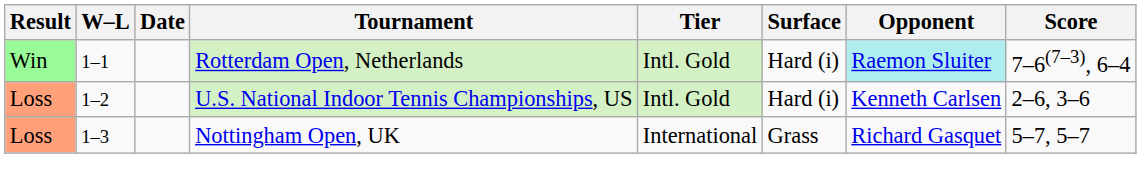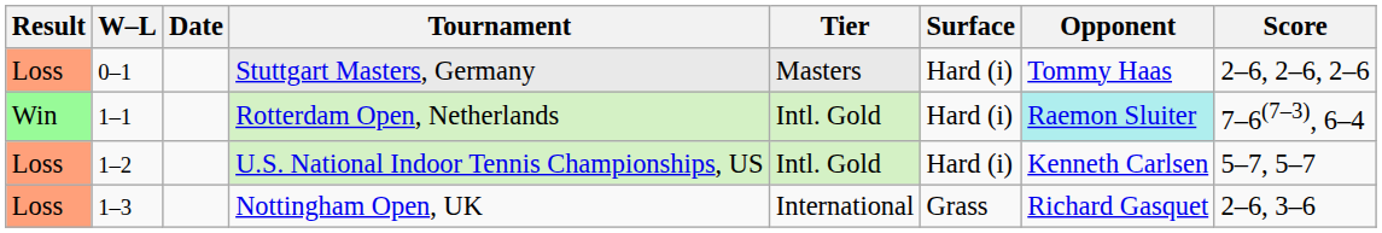 <table class="sortable wikitable">
 <tr>
 <th>Result</th>
 <th class="unsortable">W–L</th>
 <th>Date</th>
 <th>Tournament</th>
 <th>Tier</th>
 <th>Surface</th>
 <th>Opponent</th>
 <th class="unsortable">Score</th>
+</tr>
+<tr>
+<td bgcolor=FFA07A>Loss</td>
+<td><small>0–1</small></td>
+<td><a href='#'></a></td>
+<td style="background:#E9E9E9;"><a href='#'>Stuttgart Masters</a>, Germany</td>
+<td style="background:#E9E9E9;">Masters</td>
+<td>Hard (i)</td>
+<td> <a href='#'>Tommy Haas</a></td>
+<td>2–6, 2–6, 2–6</td>
 </tr>
 <tr>
 <td bgcolor=98FB98>Win</td>
 <td><small>1–1</small></td>
 <td><a href='#'></a></td>
 <td style="background:#D4F1C5;"><a href='#'>Rotterdam Open</a>, Netherlands</td>
 <td style="background:#D4F1C5;">Intl. Gold</td>
 <td>Hard (i)</td>
 <td style="background: paleturquoise;"> <a href='#'>Raemon Sluiter</a></td>
 <td>7–6<sup>(7–3)</sup>, 6–4</td>
 </tr>
 <tr>
 <td bgcolor=FFA07A>Loss</td>
 <td><small>1–2</small></td>
 <td><a href='#'></a></td>
 <td style="background:#D4F1C5;"><a href='#'>U.S. National Indoor Tennis Championships</a>, US</td>
 <td style="background:#D4F1C5;">Intl. Gold</td>
 <td>Hard (i)</td>
 <td> <a href='#'>Kenneth Carlsen</a></td>
-<td>2–6, 3–6</td>
+<td>5–7, 5–7</td>
 </tr>
 <tr>
 <td bgcolor=FFA07A>Loss</td>
 <td><small>1–3</small></td>
 <td><a href='#'></a></td>
 <td><a href='#'>Nottingham Open</a>, UK</td>
 <td>International</td>
 <td>Grass</td>
 <td> <a href='#'>Richard Gasquet</a></td>
-<td>5–7, 5–7</td>
+<td>2–6, 3–6</td>
 </tr>
 </table>
